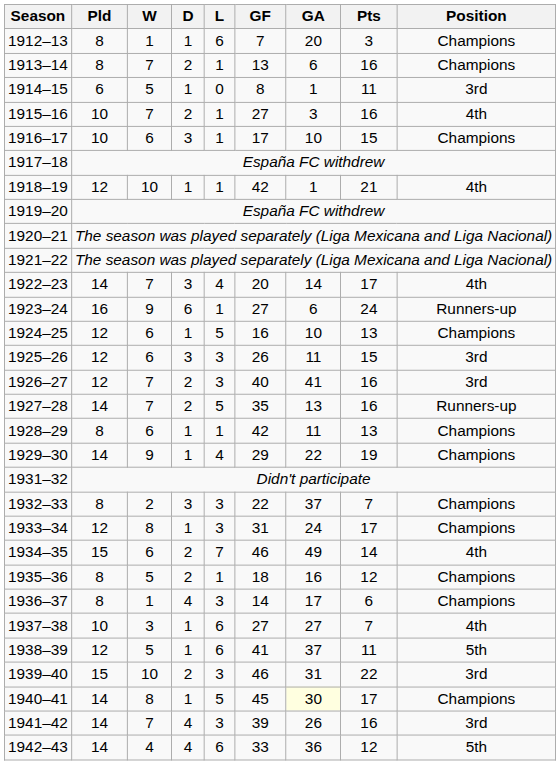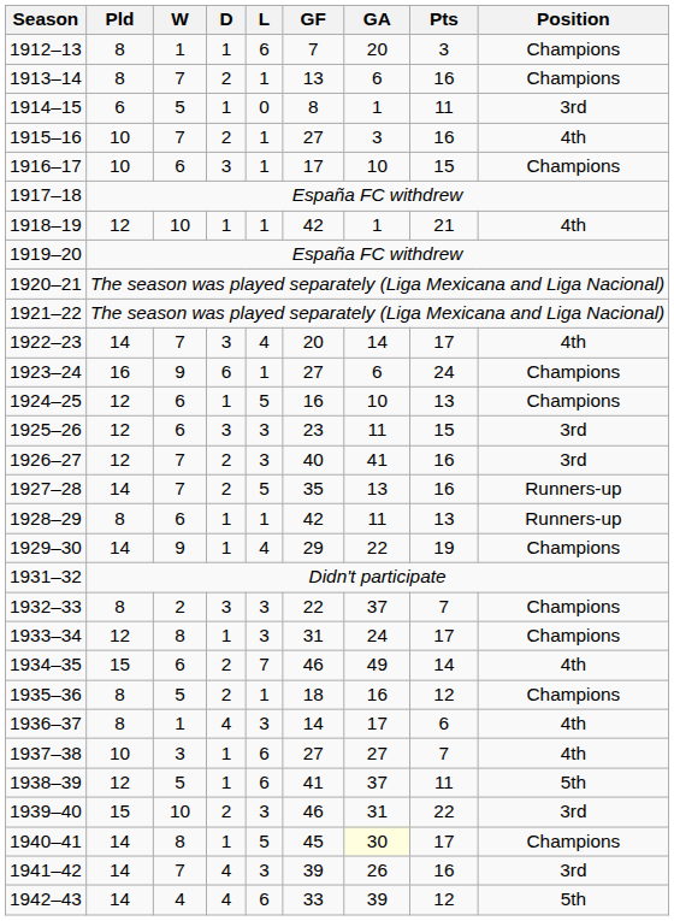 <table class="wikitable" style="text-align: center;">
 <tr>
 <th>Season</th>
 <th>Pld</th>
 <th>W</th>
 <th>D</th>
 <th>L</th>
 <th>GF</th>
 <th>GA</th>
 <th>Pts</th>
 <th>Position</th>
 </tr>
 <tr>
 <td>1912–13</td>
 <td>8</td>
 <td>1</td>
 <td>1</td>
 <td>6</td>
 <td>7</td>
 <td>20</td>
 <td>3</td>
 <td>Champions</td>
 </tr>
 <tr>
 <td>1913–14</td>
 <td>8</td>
 <td>7</td>
 <td>2</td>
 <td>1</td>
 <td>13</td>
 <td>6</td>
 <td>16</td>
 <td>Champions</td>
 </tr>
 <tr>
 <td>1914–15</td>
 <td>6</td>
 <td>5</td>
 <td>1</td>
 <td>0</td>
 <td>8</td>
 <td>1</td>
 <td>11</td>
 <td>3rd</td>
 </tr>
 <tr>
 <td>1915–16</td>
 <td>10</td>
 <td>7</td>
 <td>2</td>
 <td>1</td>
 <td>27</td>
 <td>3</td>
 <td>16</td>
 <td>4th</td>
 </tr>
 <tr>
 <td>1916–17</td>
 <td>10</td>
 <td>6</td>
 <td>3</td>
 <td>1</td>
 <td>17</td>
 <td>10</td>
 <td>15</td>
 <td>Champions</td>
 </tr>
 <tr>
 <td>1917–18</td>
 <td colspan=8><em>España FC withdrew</em></td>
 </tr>
 <tr>
 <td>1918–19</td>
 <td>12</td>
 <td>10</td>
 <td>1</td>
 <td>1</td>
 <td>42</td>
 <td>1</td>
 <td>21</td>
 <td>4th</td>
 </tr>
 <tr>
 <td>1919–20</td>
 <td colspan=8><em>España FC withdrew</em></td>
 </tr>
 <tr>
 <td>1920–21</td>
 <td colspan=8><em>The season was played separately (Liga Mexicana and Liga Nacional)</em></td>
 </tr>
 <tr>
 <td>1921–22</td>
 <td colspan=8><em>The season was played separately (Liga Mexicana and Liga Nacional)</em></td>
 </tr>
 <tr>
 <td>1922–23</td>
 <td>14</td>
 <td>7</td>
 <td>3</td>
 <td>4</td>
 <td>20</td>
 <td>14</td>
 <td>17</td>
 <td>4th</td>
 </tr>
 <tr>
 <td>1923–24</td>
 <td>16</td>
 <td>9</td>
 <td>6</td>
 <td>1</td>
 <td>27</td>
 <td>6</td>
 <td>24</td>
-<td>Runners-up</td>
+<td>Champions</td>
 </tr>
 <tr>
 <td>1924–25</td>
 <td>12</td>
 <td>6</td>
 <td>1</td>
 <td>5</td>
 <td>16</td>
 <td>10</td>
 <td>13</td>
 <td>Champions</td>
 </tr>
 <tr>
 <td>1925–26</td>
 <td>12</td>
 <td>6</td>
 <td>3</td>
 <td>3</td>
-<td>26</td>
+<td>23</td>
 <td>11</td>
 <td>15</td>
 <td>3rd</td>
 </tr>
 <tr>
 <td>1926–27</td>
 <td>12</td>
 <td>7</td>
 <td>2</td>
 <td>3</td>
 <td>40</td>
 <td>41</td>
 <td>16</td>
 <td>3rd</td>
 </tr>
 <tr>
 <td>1927–28</td>
 <td>14</td>
 <td>7</td>
 <td>2</td>
 <td>5</td>
 <td>35</td>
 <td>13</td>
 <td>16</td>
 <td>Runners-up</td>
 </tr>
 <tr>
 <td>1928–29</td>
 <td>8</td>
 <td>6</td>
 <td>1</td>
 <td>1</td>
 <td>42</td>
 <td>11</td>
 <td>13</td>
-<td>Champions</td>
+<td>Runners-up</td>
 </tr>
 <tr>
 <td>1929–30</td>
 <td>14</td>
 <td>9</td>
 <td>1</td>
 <td>4</td>
 <td>29</td>
 <td>22</td>
 <td>19</td>
 <td>Champions</td>
 </tr>
 <tr>
 <td>1931–32</td>
 <td colspan=8><em>Didn't participate</em></td>
 </tr>
 <tr>
 <td>1932–33</td>
 <td>8</td>
 <td>2</td>
 <td>3</td>
 <td>3</td>
 <td>22</td>
 <td>37</td>
 <td>7</td>
 <td>Champions</td>
 </tr>
 <tr>
 <td>1933–34</td>
 <td>12</td>
 <td>8</td>
 <td>1</td>
 <td>3</td>
 <td>31</td>
 <td>24</td>
 <td>17</td>
 <td>Champions</td>
 </tr>
 <tr>
 <td>1934–35</td>
 <td>15</td>
 <td>6</td>
 <td>2</td>
 <td>7</td>
 <td>46</td>
 <td>49</td>
 <td>14</td>
 <td>4th</td>
 </tr>
 <tr>
 <td>1935–36</td>
 <td>8</td>
 <td>5</td>
 <td>2</td>
 <td>1</td>
 <td>18</td>
 <td>16</td>
 <td>12</td>
 <td>Champions</td>
 </tr>
 <tr>
 <td>1936–37</td>
 <td>8</td>
 <td>1</td>
 <td>4</td>
 <td>3</td>
 <td>14</td>
 <td>17</td>
 <td>6</td>
-<td>Champions</td>
+<td>4th</td>
 </tr>
 <tr>
 <td>1937–38</td>
 <td>10</td>
 <td>3</td>
 <td>1</td>
 <td>6</td>
 <td>27</td>
 <td>27</td>
 <td>7</td>
 <td>4th</td>
 </tr>
 <tr>
 <td>1938–39</td>
 <td>12</td>
 <td>5</td>
 <td>1</td>
 <td>6</td>
 <td>41</td>
 <td>37</td>
 <td>11</td>
 <td>5th</td>
 </tr>
 <tr>
 <td>1939–40</td>
 <td>15</td>
 <td>10</td>
 <td>2</td>
 <td>3</td>
 <td>46</td>
 <td>31</td>
 <td>22</td>
 <td>3rd</td>
 </tr>
 <tr>
 <td>1940–41</td>
 <td>14</td>
 <td>8</td>
 <td>1</td>
 <td>5</td>
 <td>45</td>
 <td style="background: lightyellow;">30</td>
 <td>17</td>
 <td>Champions</td>
 </tr>
 <tr>
 <td>1941–42</td>
 <td>14</td>
 <td>7</td>
 <td>4</td>
 <td>3</td>
 <td>39</td>
 <td>26</td>
 <td>16</td>
 <td>3rd</td>
 </tr>
 <tr>
 <td>1942–43</td>
 <td>14</td>
 <td>4</td>
 <td>4</td>
 <td>6</td>
 <td>33</td>
-<td>36</td>
+<td>39</td>
 <td>12</td>
 <td>5th</td>
 </tr>
 </table>
